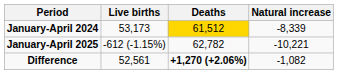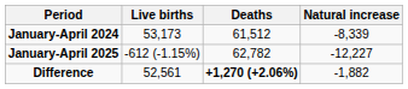 <table class="wikitable"  style="text-align:center;">
 <tr>
 <th>Period</th>
 <th>Live births</th>
 <th>Deaths</th>
 <th>Natural increase</th>
 </tr>
 <tr>
 <td><strong>January-April 2024</strong></td>
 <td>53,173</td>
-<td style="background: gold;">61,512</td>
+<td>61,512</td>
 <td>-8,339</td>
 </tr>
 <tr>
 <td><strong>January-April 2025</strong></td>
 <td> -612 (-1.15%)</td>
 <td>62,782</td>
-<td>-10,221</td>
+<td>-12,227</td>
 </tr>
 <tr>
 <td><strong>Difference</strong></td>
 <td>52,561</td>
 <td><strong> +1,270 (+2.06%)</strong></td>
-<td> -1,082</td>
+<td> -1,882</td>
 </tr>
 </table>
